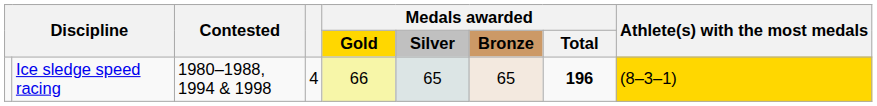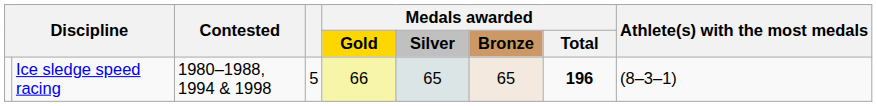 <table class="wikitable">
 <tr>
 <th rowspan=2 colspan=2>Discipline</th>
 <th rowspan=2 width=120px>Contested</th>
 <th rowspan=2></th>
 <th colspan=4>Medals awarded</th>
 <th rowspan=2>Athlete(s) with the most medals</th>
 </tr>
 <tr>
 <th style="background:gold; width:4em;">Gold</th>
 <th style="background:silver; width:4em;">Silver</th>
 <th style="background:#cc9966; width:4em;">Bronze</th>
 <th style="width:4em;">Total</th>
 </tr>
 <tr>
 <td></td>
 <td width=150px><a href='#'>Ice sledge speed racing</a></td>
 <td>1980–1988, 1994 & 1998</td>
-<td align=center>4</td>
+<td align=center>5</td>
 <td align=center bgcolor="#F7F6A8">66</td>
 <td align=center bgcolor="#DCE5E5">65</td>
 <td align=center bgcolor="#F3E9DF">65</td>
 <td align=center><strong>196</strong></td>
-<td style="background: gold;"> (8–3–1)</td>
+<td> (8–3–1)</td>
 </tr>
 </table>
